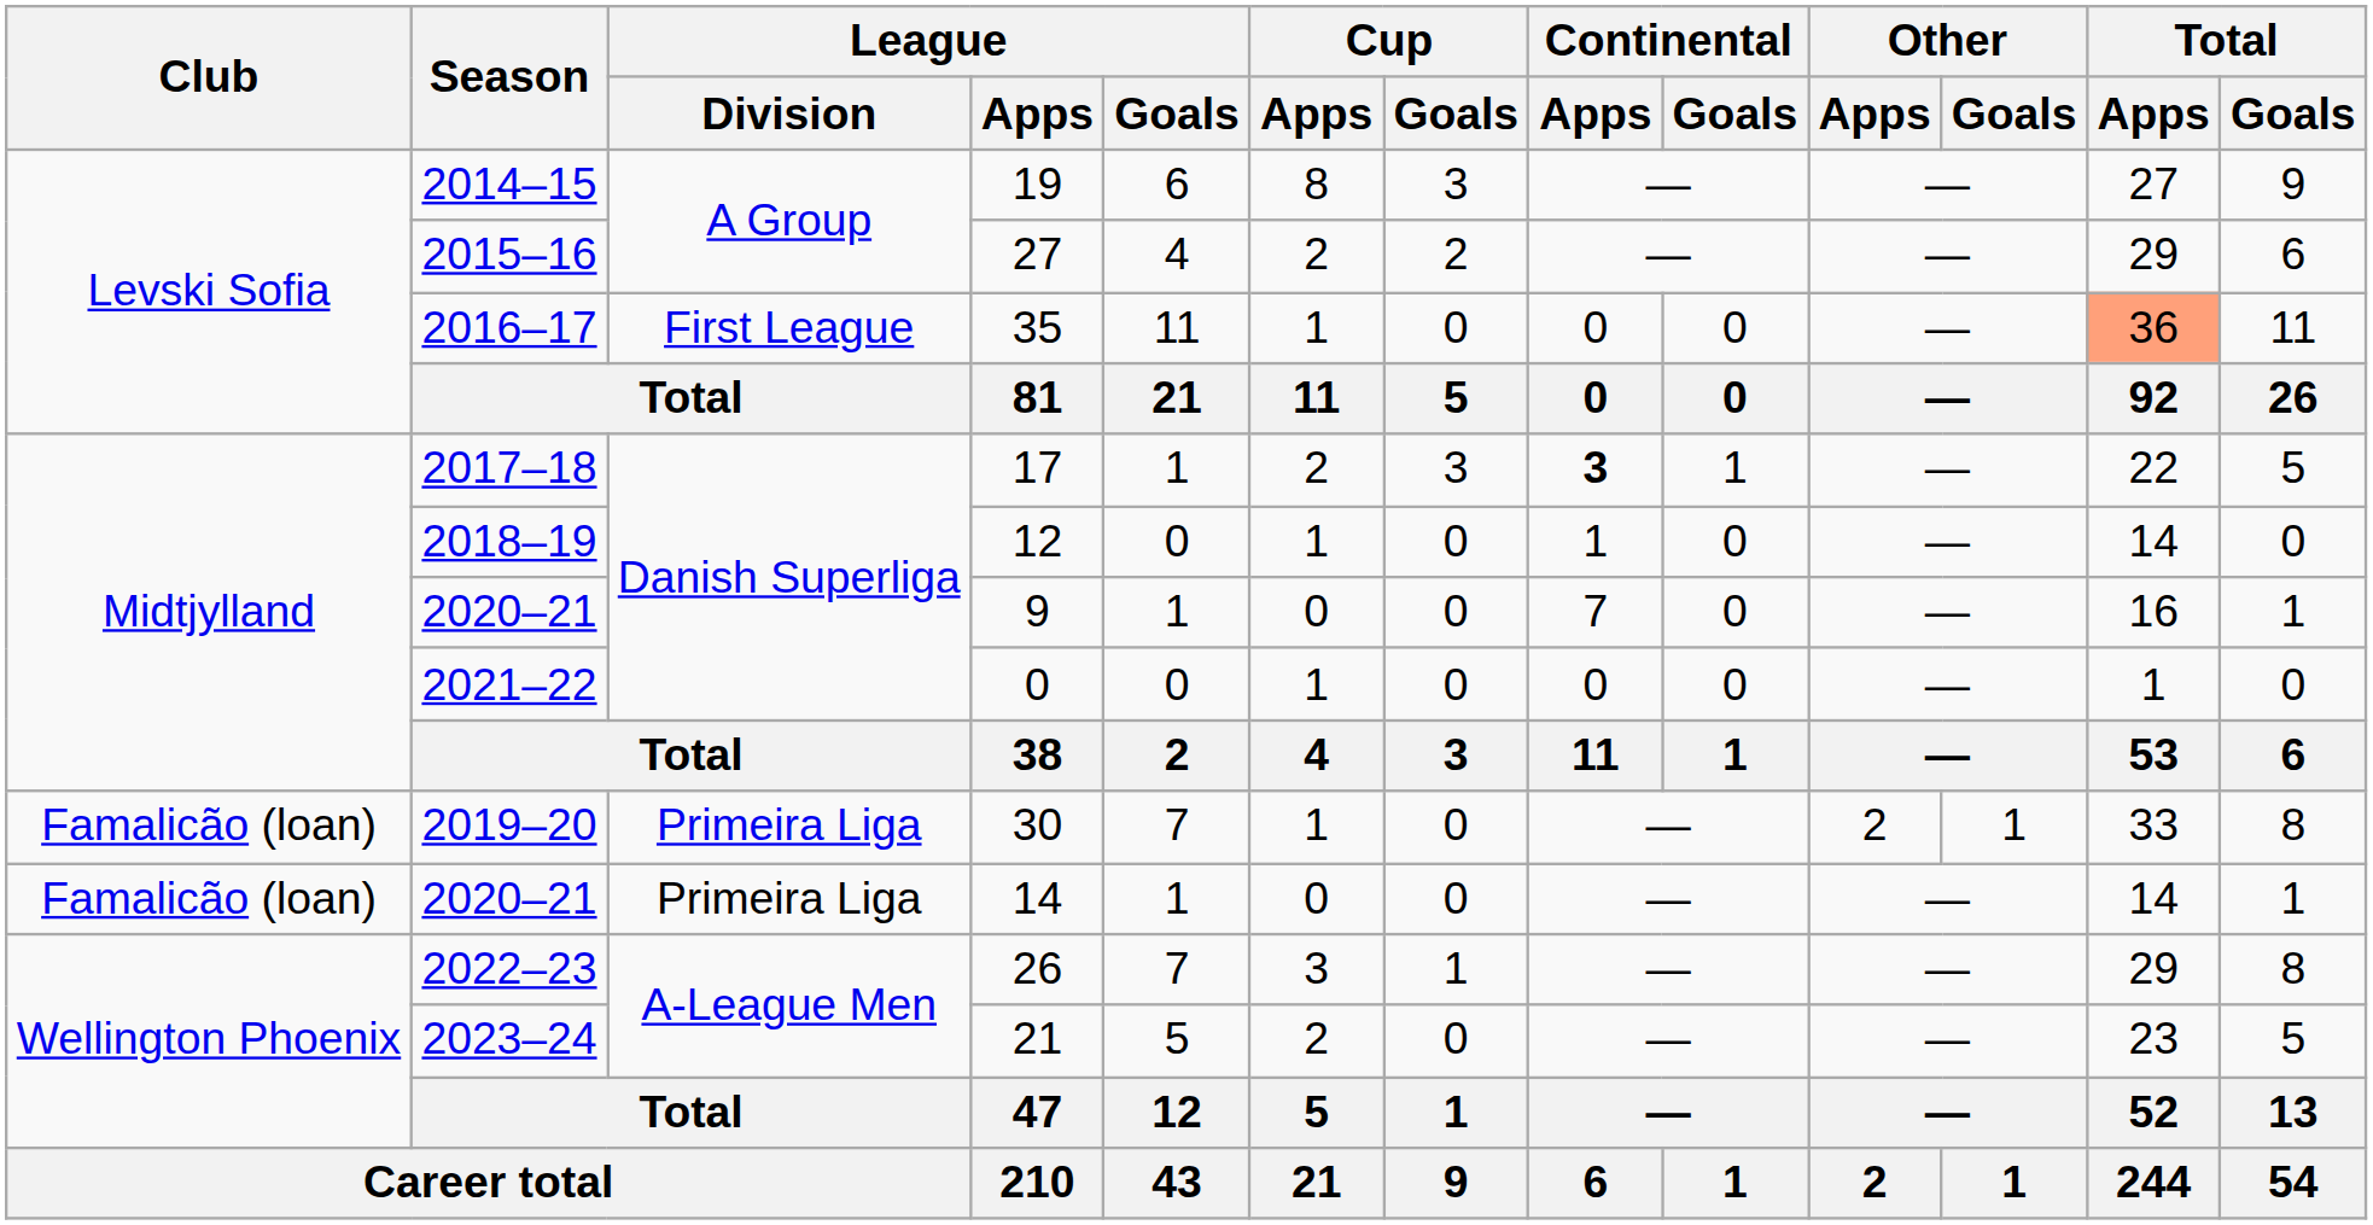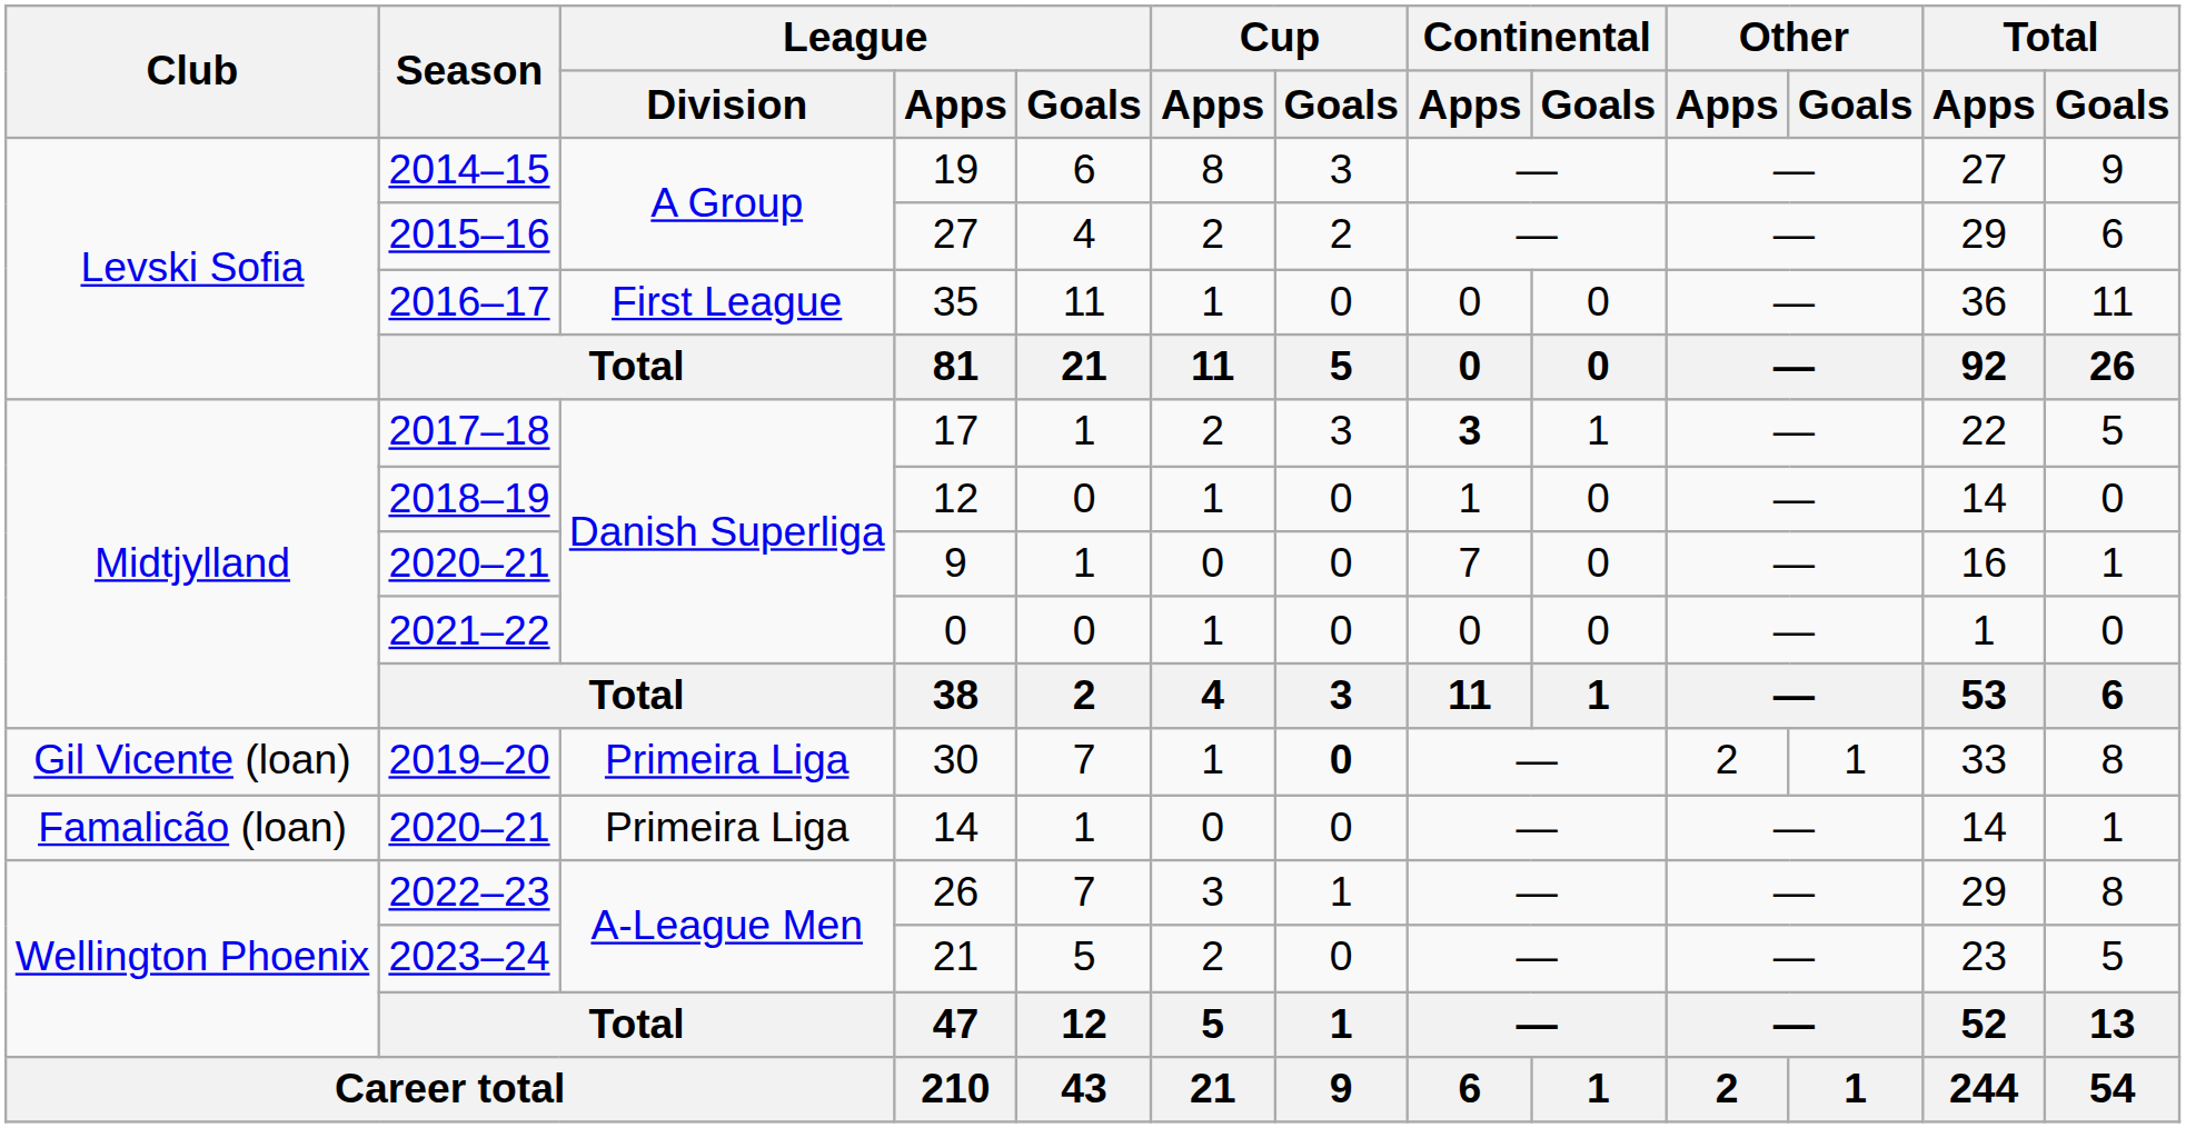 <table class="wikitable" style="text-align: center">
 <tr>
 <th rowspan="2">Club</th>
 <th rowspan="2">Season</th>
 <th colspan="3">League</th>
 <th colspan="2">Cup</th>
 <th colspan="2">Continental</th>
 <th colspan="2">Other</th>
 <th colspan="3">Total</th>
 </tr>
 <tr>
 <th>Division</th>
 <th>Apps</th>
 <th>Goals</th>
 <th>Apps</th>
 <th>Goals</th>
 <th>Apps</th>
 <th>Goals</th>
 <th>Apps</th>
 <th>Goals</th>
 <th>Apps</th>
 <th>Goals</th>
 </tr>
 <tr>
 <td rowspan="4"><a href='#'>Levski Sofia</a></td>
 <td><a href='#'>2014–15</a></td>
 <td rowspan="2"><a href='#'>A Group</a></td>
 <td>19</td>
 <td>6</td>
 <td>8</td>
 <td>3</td>
 <td colspan="2">—</td>
 <td colspan="2">—</td>
 <td>27</td>
 <td>9</td>
 </tr>
 <tr>
 <td><a href='#'>2015–16</a></td>
 <td>27</td>
 <td>4</td>
 <td>2</td>
 <td>2</td>
 <td colspan="2">—</td>
 <td colspan="2">—</td>
 <td>29</td>
 <td>6</td>
 </tr>
 <tr>
 <td><a href='#'>2016–17</a></td>
 <td><a href='#'>First League</a></td>
 <td>35</td>
 <td>11</td>
 <td>1</td>
 <td>0</td>
 <td>0</td>
 <td>0</td>
 <td colspan="2">—</td>
-<td style="background: lightsalmon;">36</td>
+<td>36</td>
 <td>11</td>
 </tr>
 <tr>
 <th colspan="2">Total</th>
 <th>81</th>
 <th>21</th>
 <th>11</th>
 <th>5</th>
 <th>0</th>
 <th>0</th>
 <th colspan="2">—</th>
 <th>92</th>
 <th>26</th>
 </tr>
 <tr>
 <td rowspan="5"><a href='#'>Midtjylland</a></td>
 <td><a href='#'>2017–18</a></td>
 <td rowspan="4"><a href='#'>Danish Superliga</a></td>
 <td>17</td>
 <td>1</td>
 <td>2</td>
 <td>3</td>
 <td><strong>3</strong></td>
 <td>1</td>
 <td colspan="2">—</td>
 <td>22</td>
 <td>5</td>
 </tr>
 <tr>
 <td><a href='#'>2018–19</a></td>
 <td>12</td>
 <td>0</td>
 <td>1</td>
 <td>0</td>
 <td>1</td>
 <td>0</td>
 <td colspan="2">—</td>
 <td>14</td>
 <td>0</td>
 </tr>
 <tr>
 <td><a href='#'>2020–21</a></td>
 <td>9</td>
 <td>1</td>
 <td>0</td>
 <td>0</td>
 <td>7</td>
 <td>0</td>
 <td colspan="2">—</td>
 <td>16</td>
 <td>1</td>
 </tr>
 <tr>
 <td><a href='#'>2021–22</a></td>
 <td>0</td>
 <td>0</td>
 <td>1</td>
 <td>0</td>
 <td>0</td>
 <td>0</td>
 <td colspan="2">—</td>
 <td>1</td>
 <td>0</td>
 </tr>
 <tr>
 <th colspan="2">Total</th>
 <th>38</th>
 <th>2</th>
 <th>4</th>
 <th>3</th>
 <th>11</th>
 <th>1</th>
 <th colspan="2">—</th>
 <th>53</th>
 <th>6</th>
 </tr>
 <tr>
-<td><a href='#'>Famalicão</a> (loan)</td>
+<td><a href='#'>Gil Vicente</a> (loan)</td>
 <td><a href='#'>2019–20</a></td>
 <td><a href='#'>Primeira Liga</a></td>
 <td>30</td>
 <td>7</td>
 <td>1</td>
-<td>0</td>
+<td><strong>0</strong></td>
 <td colspan="2">—</td>
 <td>2</td>
 <td>1</td>
 <td>33</td>
 <td>8</td>
 </tr>
 <tr>
 <td><a href='#'>Famalicão</a> (loan)</td>
 <td><a href='#'>2020–21</a></td>
 <td>Primeira Liga</td>
 <td>14</td>
 <td>1</td>
 <td>0</td>
 <td>0</td>
 <td colspan="2">—</td>
 <td colspan="2">—</td>
 <td>14</td>
 <td>1</td>
 </tr>
 <tr>
 <td rowspan="3"><a href='#'>Wellington Phoenix</a></td>
 <td><a href='#'>2022–23</a></td>
 <td rowspan="2"><a href='#'>A-League Men</a></td>
 <td>26</td>
 <td>7</td>
 <td>3</td>
 <td>1</td>
 <td colspan="2">—</td>
 <td colspan="2">—</td>
 <td>29</td>
 <td>8</td>
 </tr>
 <tr>
 <td><a href='#'>2023–24</a></td>
 <td>21</td>
 <td>5</td>
 <td>2</td>
 <td>0</td>
 <td colspan="2">—</td>
 <td colspan="2">—</td>
 <td>23</td>
 <td>5</td>
 </tr>
 <tr>
 <th colspan="2">Total</th>
 <th>47</th>
 <th>12</th>
 <th>5</th>
 <th>1</th>
 <th colspan="2">—</th>
 <th colspan="2">—</th>
 <th>52</th>
 <th>13</th>
 </tr>
 <tr>
 <th colspan="3">Career total</th>
 <th>210</th>
 <th>43</th>
 <th>21</th>
 <th>9</th>
 <th>6</th>
 <th>1</th>
 <th>2</th>
 <th>1</th>
 <th>244</th>
 <th>54</th>
 </tr>
 </table>
